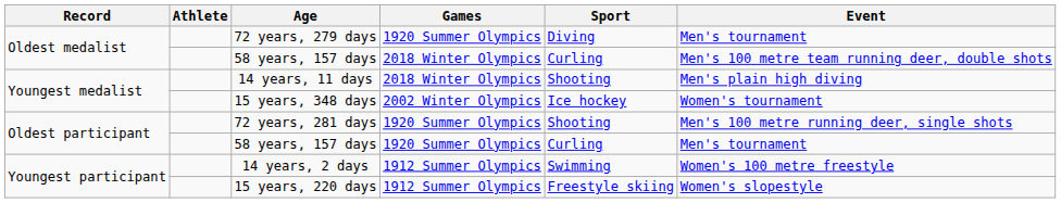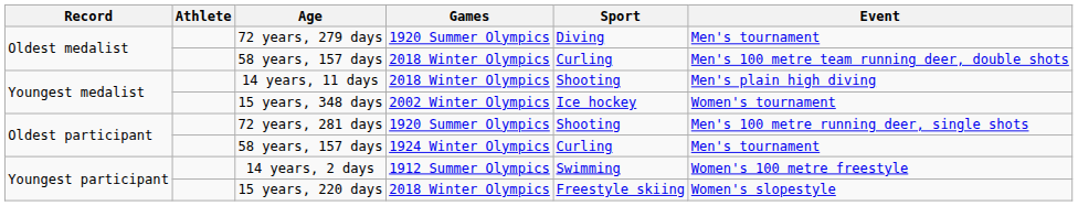 <table class="wikitable sortable">
 <tr>
 <th>Record</th>
 <th>Athlete</th>
 <th>Age</th>
 <th>Games</th>
 <th>Sport</th>
 <th>Event</th>
 </tr>
 <tr align=center>
 <td align=left rowspan=2>Oldest medalist</td>
 <td align=left></td>
 <td>72 years, 279 days</td>
 <td><a href='#'>1920 Summer Olympics</a></td>
 <td align=left><a href='#'>Diving</a></td>
 <td align=left><a href='#'>Men's tournament</a></td>
 </tr>
 <tr align=center>
 <td align=left></td>
 <td>58 years, 157 days</td>
 <td><a href='#'>2018 Winter Olympics</a></td>
 <td align=left><a href='#'>Curling</a></td>
 <td align=left><a href='#'>Men's 100 metre team running deer, double shots</a></td>
 </tr>
 <tr align=center>
 <td align=left rowspan=2>Youngest medalist</td>
 <td align=left></td>
 <td>14 years, 11 days</td>
 <td><a href='#'>2018 Winter Olympics</a></td>
 <td align=left><a href='#'>Shooting</a></td>
 <td align=left><a href='#'>Men's plain high diving</a></td>
 </tr>
 <tr align=center>
 <td align=left></td>
 <td>15 years, 348 days</td>
 <td><a href='#'>2002 Winter Olympics</a></td>
 <td align=left><a href='#'>Ice hockey</a></td>
 <td align=left><a href='#'>Women's tournament</a></td>
 </tr>
 <tr align=center>
 <td align=left rowspan=2>Oldest participant</td>
 <td align=left></td>
 <td>72 years, 281 days</td>
 <td><a href='#'>1920 Summer Olympics</a></td>
 <td align=left><a href='#'>Shooting</a></td>
 <td align=left><a href='#'>Men's 100 metre running deer, single shots</a></td>
 </tr>
 <tr align=center>
 <td align=left></td>
 <td>58 years, 157 days</td>
-<td><a href='#'>1920 Summer Olympics</a></td>
+<td><a href='#'>1924 Winter Olympics</a></td>
 <td align=left><a href='#'>Curling</a></td>
 <td align=left><a href='#'>Men's tournament</a></td>
 </tr>
 <tr align=center>
 <td align=left rowspan=2>Youngest participant</td>
 <td align=left></td>
 <td>14 years, 2 days</td>
 <td><a href='#'>1912 Summer Olympics</a></td>
 <td align=left><a href='#'>Swimming</a></td>
 <td align=left><a href='#'>Women's 100 metre freestyle</a></td>
 </tr>
 <tr align=center>
 <td align=left></td>
 <td>15 years, 220 days</td>
-<td><a href='#'>1912 Summer Olympics</a></td>
+<td><a href='#'>2018 Winter Olympics</a></td>
 <td align=left><a href='#'>Freestyle skiing</a></td>
 <td align=left><a href='#'>Women's slopestyle</a></td>
 </tr>
 </table>
